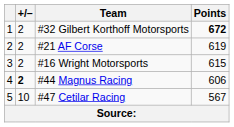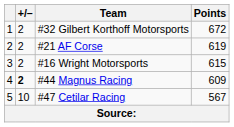 <table class="wikitable" style="font-size: 95%;">
 <tr>
 <th scope="col"></th>
 <th scope="col">+/–</th>
 <th scope="col">Team</th>
 <th scope="col">Points</th>
 </tr>
 <tr>
 <td align=center>1</td>
 <td align="left"> 2</td>
 <td> #32 Gilbert Korthoff Motorsports</td>
-<td align=right><strong>672</strong></td>
+<td align=right>672</td>
 </tr>
 <tr>
 <td align=center>2</td>
 <td align="left"> 2</td>
 <td> #21 <a href='#'>AF Corse</a></td>
 <td align=right>619</td>
 </tr>
 <tr>
 <td align=center>3</td>
 <td align="left"> 2</td>
 <td> #16 Wright Motorsports</td>
 <td align=right>615</td>
 </tr>
 <tr>
 <td align=center>4</td>
 <td align="left"><strong> 2</strong></td>
 <td> #44 <a href='#'>Magnus Racing</a></td>
-<td align=right>606</td>
+<td align=right>609</td>
 </tr>
 <tr>
 <td align=center>5</td>
 <td align="left"> 10</td>
 <td> #47 <a href='#'>Cetilar Racing</a></td>
 <td align=right>567</td>
 </tr>
 <tr>
 <th colspan=5>Source:</th>
 </tr>
 </table>
